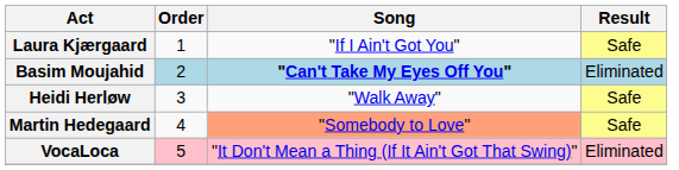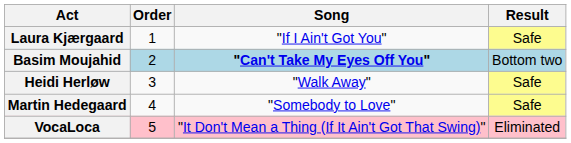 <table class="wikitable plainrowheaders" style="text-align:center;">
 <tr>
 <th scope="col">Act</th>
 <th scope="col">Order</th>
 <th scope="col">Song</th>
 <th scope="col">Result</th>
 </tr>
 <tr>
 <th scope="row">Laura Kjærgaard</th>
 <td>1</td>
 <td>"<a href='#'>If I Ain't Got You</a>"</td>
 <td style="background:#fdfc8f;">Safe</td>
 </tr>
 <tr style="background:lightblue;">
 <th scope="row">Basim Moujahid</th>
 <td>2</td>
 <td><strong>"<a href='#'>Can't Take My Eyes Off You</a>"</strong></td>
-<td>Eliminated</td>
+<td>Bottom two</td>
 </tr>
 <tr>
 <th scope="row">Heidi Herløw</th>
 <td>3</td>
 <td>"<a href='#'>Walk Away</a>"</td>
 <td style="background:#fdfc8f;">Safe</td>
 </tr>
 <tr>
 <th scope="row">Martin Hedegaard</th>
 <td>4</td>
-<td style="background: lightsalmon;">"<a href='#'>Somebody to Love</a>"</td>
+<td>"<a href='#'>Somebody to Love</a>"</td>
 <td style="background:#fdfc8f;">Safe</td>
 </tr>
 <tr style="background:pink;">
 <th scope="row">VocaLoca</th>
 <td>5</td>
 <td>"<a href='#'>It Don't Mean a Thing (If It Ain't Got That Swing)</a>"</td>
 <td>Eliminated</td>
 </tr>
 <tr>
 </tr>
 </table>
